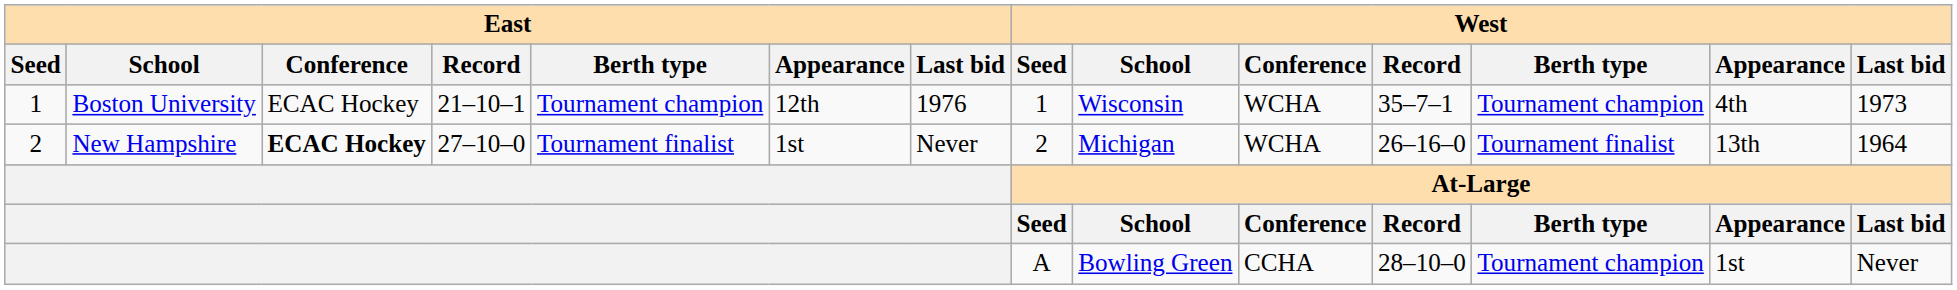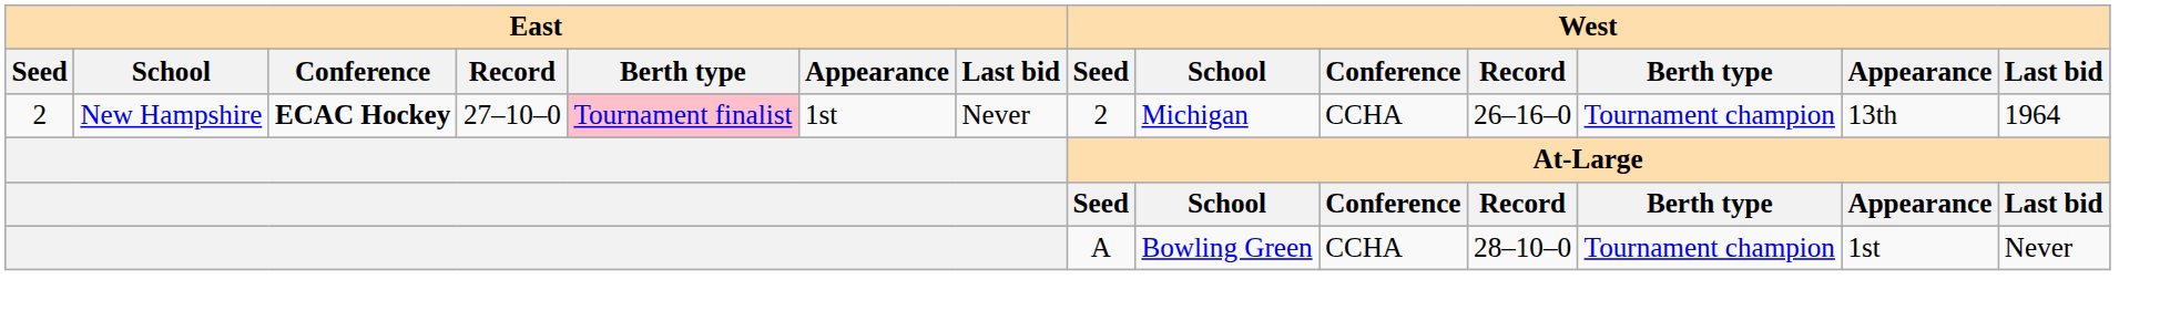 <table class="wikitable">
 <tr>
 <th colspan="7" style="background:#ffdead;">East</th>
 <th colspan="7" style="background:#ffdead;">West</th>
 </tr>
 <tr>
 <th>Seed</th>
 <th>School</th>
 <th>Conference</th>
 <th>Record</th>
 <th>Berth type</th>
 <th>Appearance</th>
 <th>Last bid</th>
 <th>Seed</th>
 <th>School</th>
 <th>Conference</th>
 <th>Record</th>
 <th>Berth type</th>
 <th>Appearance</th>
 <th>Last bid</th>
 </tr>
 <tr>
-<td align=center>1</td>
-<td><a href='#'>Boston University</a></td>
-<td>ECAC Hockey</td>
-<td>21–10–1</td>
-<td><a href='#'>Tournament champion</a></td>
-<td>12th</td>
-<td>1976</td>
-<td align=center>1</td>
-<td><a href='#'>Wisconsin</a></td>
-<td>WCHA</td>
-<td>35–7–1</td>
-<td><a href='#'>Tournament champion</a></td>
-<td>4th</td>
-<td>1973</td>
-</tr>
-<tr>
 <td align=center>2</td>
 <td><a href='#'>New Hampshire</a></td>
 <td><strong>ECAC Hockey</strong></td>
 <td>27–10–0</td>
-<td><a href='#'>Tournament finalist</a></td>
+<td style="background: pink;"><a href='#'>Tournament finalist</a></td>
 <td>1st</td>
 <td>Never</td>
 <td align=center>2</td>
 <td><a href='#'>Michigan</a></td>
-<td>WCHA</td>
+<td>CCHA</td>
 <td>26–16–0</td>
-<td><a href='#'>Tournament finalist</a></td>
+<td><a href='#'>Tournament champion</a></td>
 <td>13th</td>
 <td>1964</td>
 </tr>
 <tr>
 <th colspan="7"></th>
 <th colspan="7" style="background:#ffdead;">At-Large</th>
 </tr>
 <tr>
 <th colspan="7"></th>
 <th>Seed</th>
 <th>School</th>
 <th>Conference</th>
 <th>Record</th>
 <th>Berth type</th>
 <th>Appearance</th>
 <th>Last bid</th>
 </tr>
 <tr>
 <th colspan="7"></th>
 <td align=center>A</td>
 <td><a href='#'>Bowling Green</a></td>
 <td>CCHA</td>
 <td>28–10–0</td>
 <td><a href='#'>Tournament champion</a></td>
 <td>1st</td>
 <td>Never</td>
 </tr>
 </table>
